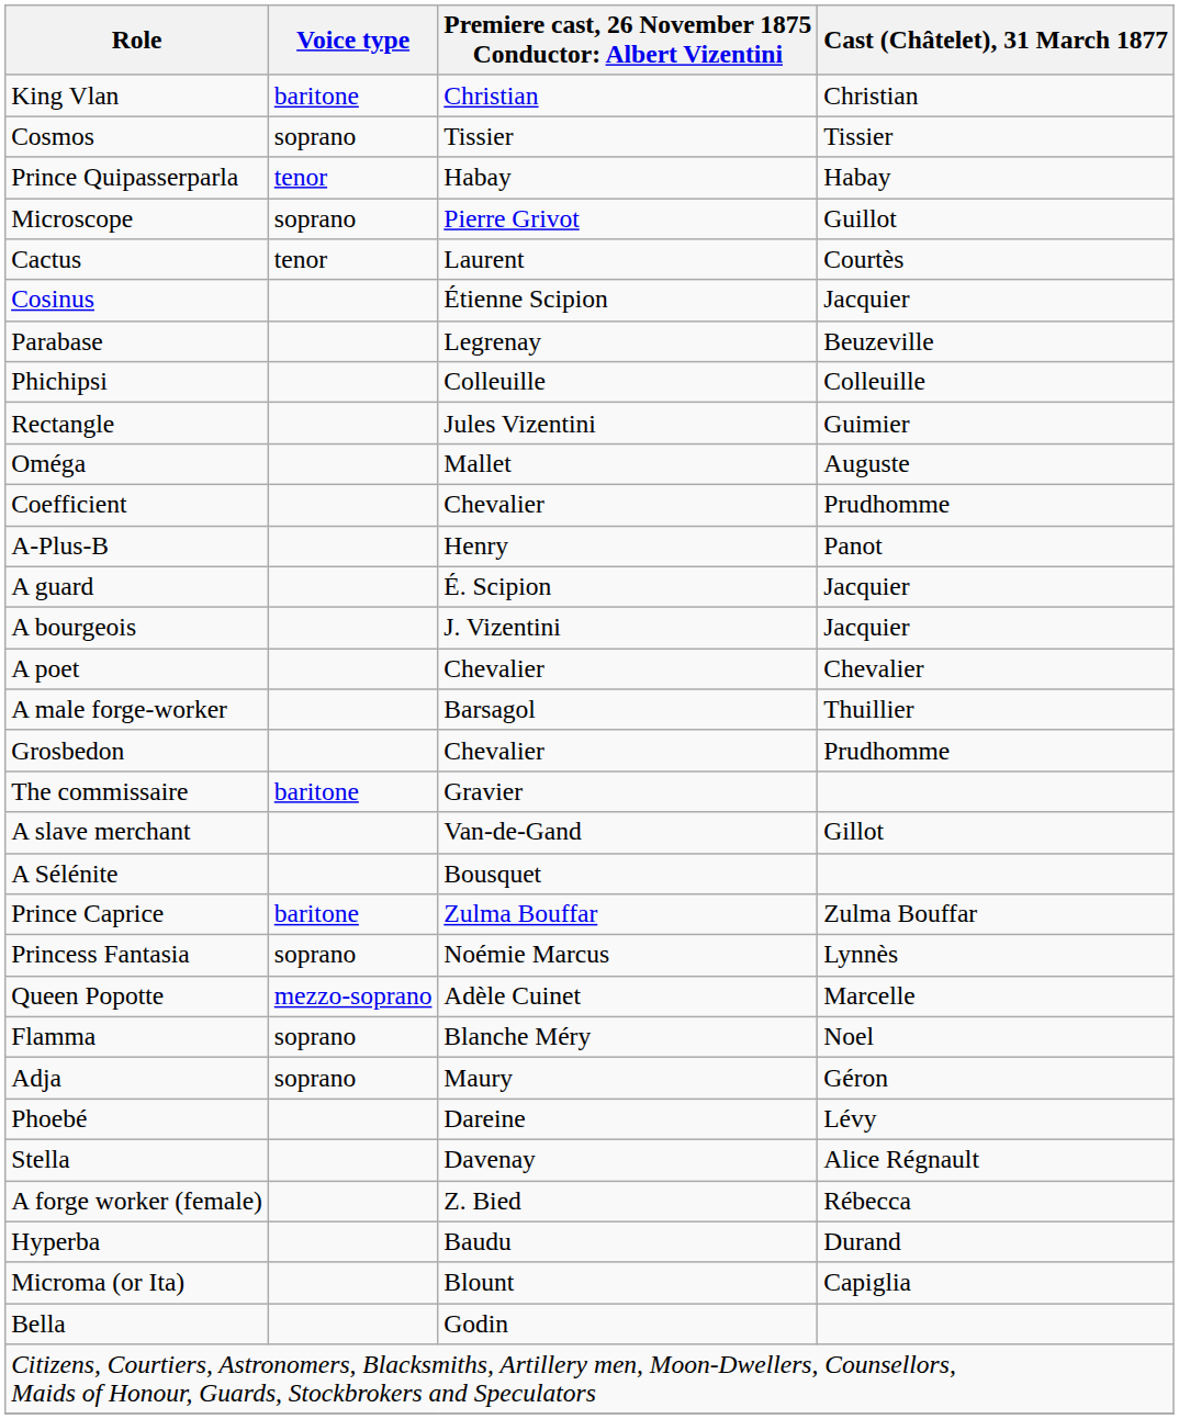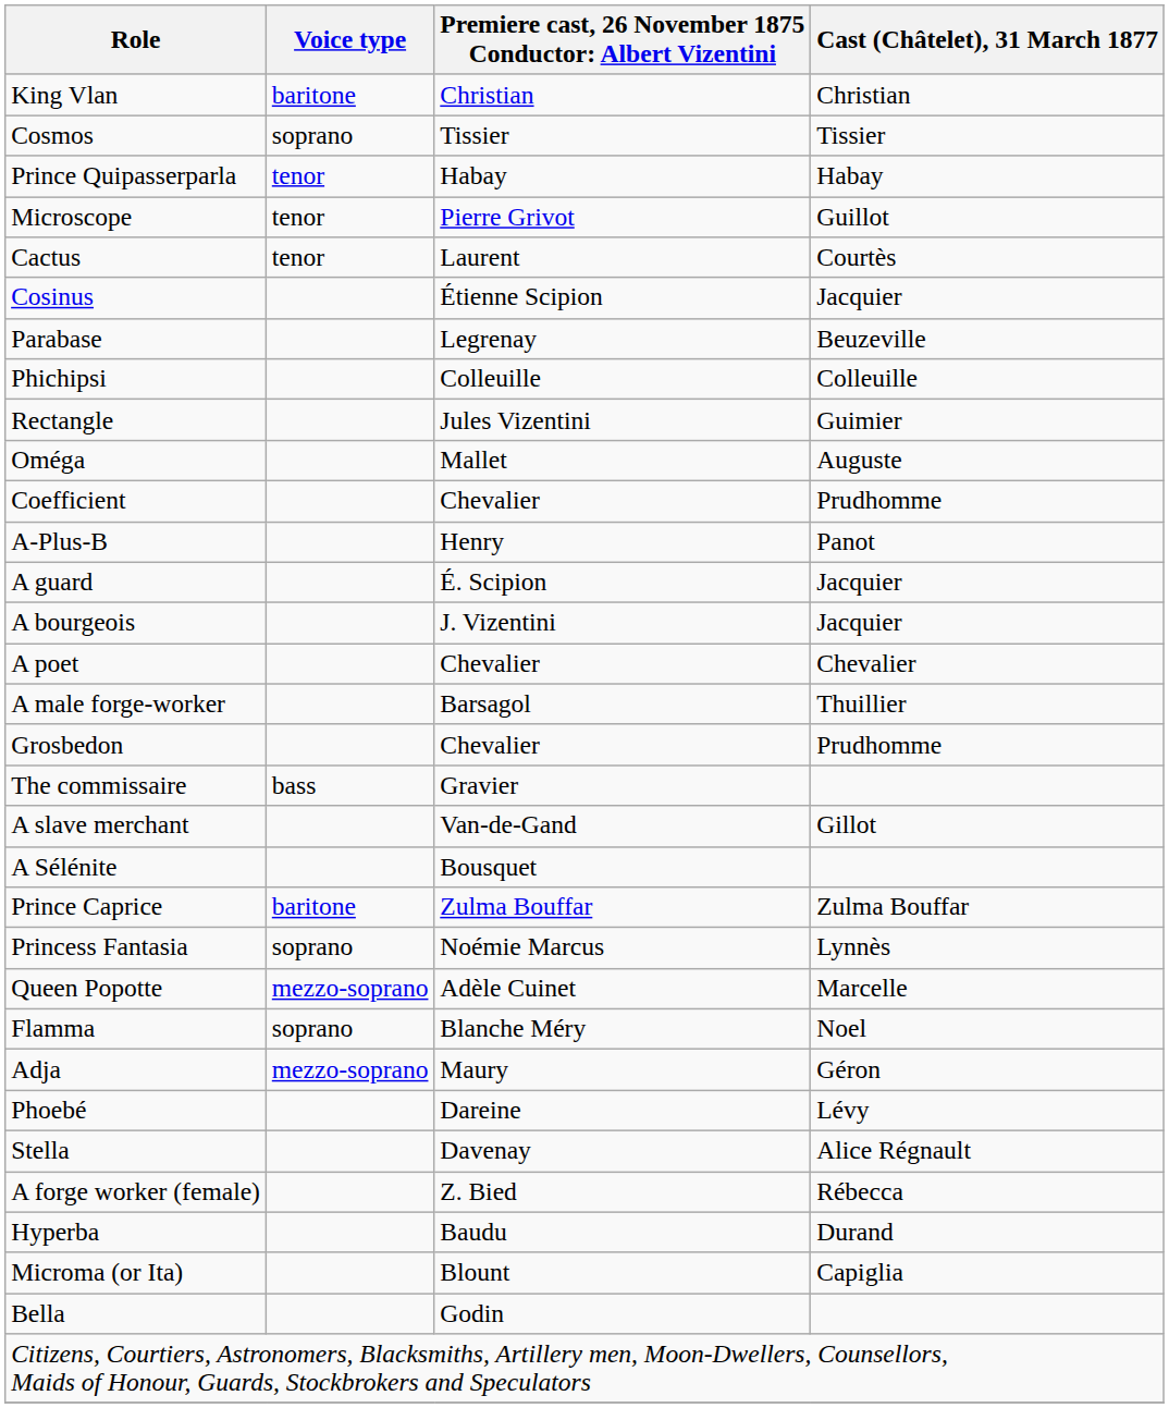 <table class="wikitable">
 <tr>
 <th>Role</th>
 <th><a href='#'>Voice type</a></th>
 <th>Premiere cast, 26 November 1875<br>Conductor: <a href='#'>Albert Vizentini</a></th>
 <th>Cast (Châtelet), 31 March 1877</th>
 </tr>
 <tr>
 <td>King Vlan</td>
 <td><a href='#'>baritone</a></td>
 <td><a href='#'>Christian</a></td>
 <td>Christian</td>
 </tr>
 <tr>
 <td>Cosmos</td>
 <td>soprano</td>
 <td>Tissier</td>
 <td>Tissier</td>
 </tr>
 <tr>
 <td>Prince Quipasserparla</td>
 <td><a href='#'>tenor</a></td>
 <td>Habay</td>
 <td>Habay</td>
 </tr>
 <tr>
 <td>Microscope</td>
-<td>soprano</td>
+<td>tenor</td>
 <td><a href='#'>Pierre Grivot</a></td>
 <td>Guillot</td>
 </tr>
 <tr>
 <td>Cactus</td>
 <td>tenor</td>
 <td>Laurent</td>
 <td>Courtès</td>
 </tr>
 <tr>
 <td><a href='#'>Cosinus</a></td>
 <td></td>
 <td>Étienne Scipion</td>
 <td>Jacquier</td>
 </tr>
 <tr>
 <td>Parabase</td>
 <td></td>
 <td>Legrenay</td>
 <td>Beuzeville</td>
 </tr>
 <tr>
 <td>Phichipsi</td>
 <td></td>
 <td>Colleuille</td>
 <td>Colleuille</td>
 </tr>
 <tr>
 <td>Rectangle</td>
 <td></td>
 <td>Jules Vizentini</td>
 <td>Guimier</td>
 </tr>
 <tr>
 <td>Oméga</td>
 <td></td>
 <td>Mallet</td>
 <td>Auguste</td>
 </tr>
 <tr>
 <td>Coefficient</td>
 <td></td>
 <td>Chevalier</td>
 <td>Prudhomme</td>
 </tr>
 <tr>
 <td>A-Plus-B</td>
 <td></td>
 <td>Henry</td>
 <td>Panot</td>
 </tr>
 <tr>
 <td>A guard</td>
 <td></td>
 <td>É. Scipion</td>
 <td>Jacquier</td>
 </tr>
 <tr>
 <td>A bourgeois</td>
 <td></td>
 <td>J. Vizentini</td>
 <td>Jacquier</td>
 </tr>
 <tr>
 <td>A poet</td>
 <td></td>
 <td>Chevalier</td>
 <td>Chevalier</td>
 </tr>
 <tr>
 <td>A male forge-worker</td>
 <td></td>
 <td>Barsagol</td>
 <td>Thuillier</td>
 </tr>
 <tr>
 <td>Grosbedon</td>
 <td></td>
 <td>Chevalier</td>
 <td>Prudhomme</td>
 </tr>
 <tr>
 <td>The commissaire</td>
-<td><a href='#'>baritone</a></td>
+<td>bass</td>
 <td>Gravier</td>
 <td></td>
 </tr>
 <tr>
 <td>A slave merchant</td>
 <td></td>
 <td>Van-de-Gand</td>
 <td>Gillot</td>
 </tr>
 <tr>
 <td>A Sélénite</td>
 <td></td>
 <td>Bousquet</td>
 <td></td>
 </tr>
 <tr>
 <td>Prince Caprice</td>
 <td><a href='#'>baritone</a></td>
 <td><a href='#'>Zulma Bouffar</a></td>
 <td>Zulma Bouffar</td>
 </tr>
 <tr>
 <td>Princess Fantasia</td>
 <td>soprano</td>
 <td>Noémie Marcus</td>
 <td>Lynnès</td>
 </tr>
 <tr>
 <td>Queen Popotte</td>
 <td><a href='#'>mezzo-soprano</a></td>
 <td>Adèle Cuinet</td>
 <td>Marcelle</td>
 </tr>
 <tr>
 <td>Flamma</td>
 <td>soprano</td>
 <td>Blanche Méry</td>
 <td>Noel</td>
 </tr>
 <tr>
 <td>Adja</td>
-<td>soprano</td>
+<td><a href='#'>mezzo-soprano</a></td>
 <td>Maury</td>
 <td>Géron</td>
 </tr>
 <tr>
 <td>Phoebé</td>
 <td></td>
 <td>Dareine</td>
 <td>Lévy</td>
 </tr>
 <tr>
 <td>Stella</td>
 <td></td>
 <td>Davenay</td>
 <td>Alice Régnault</td>
 </tr>
 <tr>
 <td>A forge worker (female)</td>
 <td></td>
 <td>Z. Bied</td>
 <td>Rébecca</td>
 </tr>
 <tr>
 <td>Hyperba</td>
 <td></td>
 <td>Baudu</td>
 <td>Durand</td>
 </tr>
 <tr>
 <td>Microma (or Ita)</td>
 <td></td>
 <td>Blount</td>
 <td>Capiglia</td>
 </tr>
 <tr>
 <td>Bella</td>
 <td></td>
 <td>Godin</td>
 <td></td>
 </tr>
 <tr>
 <td colspan="4"><em> Citizens, Courtiers, Astronomers, Blacksmiths, Artillery men, Moon-Dwellers, Counsellors,<br>Maids of Honour, Guards, Stockbrokers and Speculators </em></td>
 </tr>
 <tr>
 </tr>
 </table>
